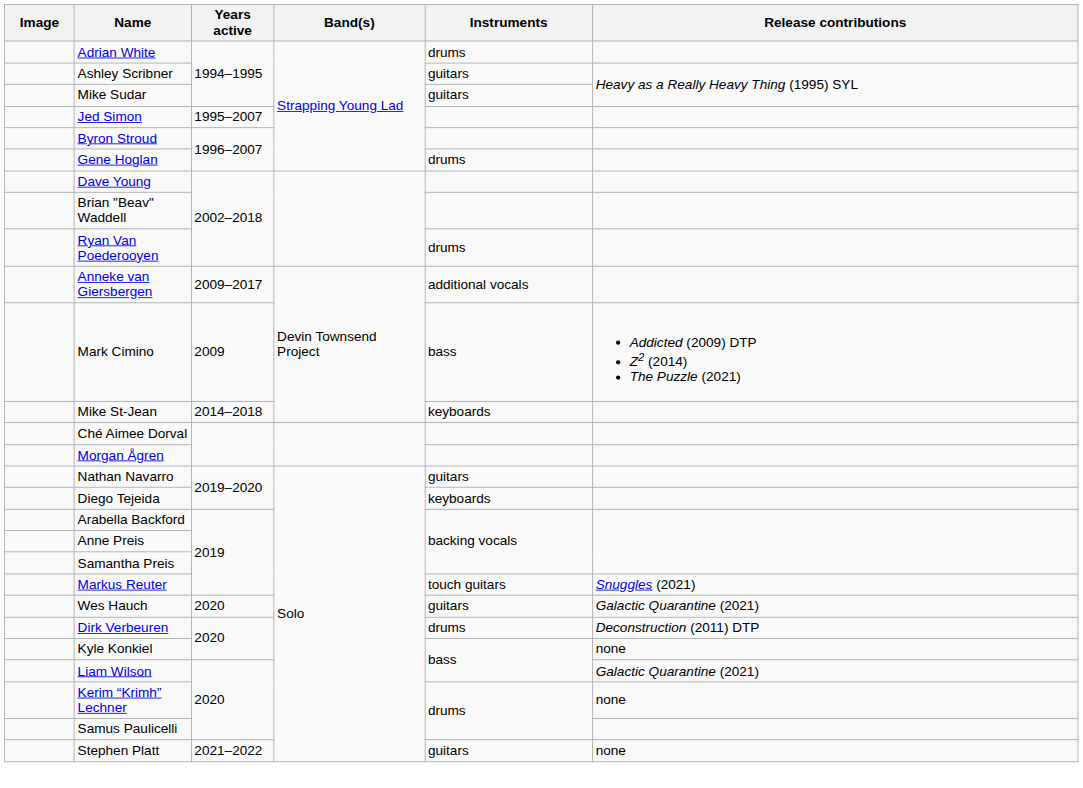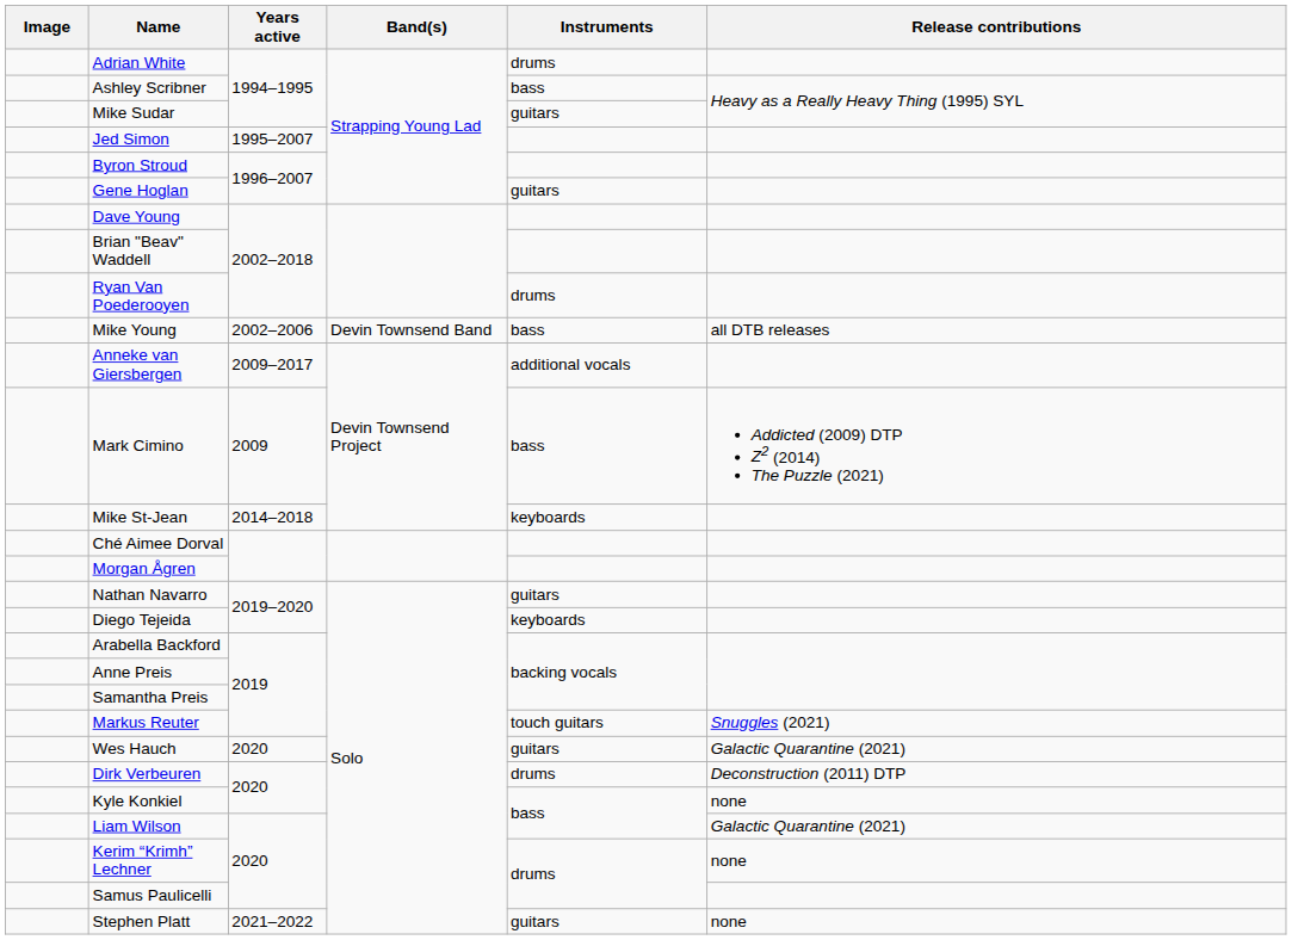 <table class="wikitable" width="100%" border="1">
 <tr>
 <th width="75">Image</th>
 <th width="130">Name</th>
 <th width="90">Years active</th>
 <th width="170">Band(s)</th>
 <th width="190">Instruments</th>
 <th>Release contributions</th>
 </tr>
 <tr>
 <td></td>
 <td><a href='#'>Adrian White</a></td>
 <td rowspan="3">1994–1995</td>
 <td rowspan="6"><a href='#'>Strapping Young Lad</a></td>
 <td>drums</td>
 <td></td>
 </tr>
 <tr>
 <td></td>
 <td>Ashley Scribner</td>
-<td>guitars</td>
+<td>bass</td>
 <td rowspan="2"><em>Heavy as a Really Heavy Thing</em> (1995) SYL</td>
 </tr>
 <tr>
 <td></td>
 <td>Mike Sudar</td>
 <td>guitars</td>
 </tr>
 <tr>
 <td></td>
 <td><a href='#'>Jed Simon</a></td>
 <td>1995–2007 </td>
 <td></td>
 <td></td>
 </tr>
 <tr>
 <td></td>
 <td><a href='#'>Byron Stroud</a></td>
 <td rowspan="2">1996–2007</td>
 <td></td>
 <td></td>
 </tr>
 <tr>
 <td></td>
 <td><a href='#'>Gene Hoglan</a></td>
-<td>drums</td>
+<td>guitars</td>
 <td></td>
 </tr>
 <tr>
 <td></td>
 <td><a href='#'>Dave Young</a></td>
 <td rowspan="3">2002–2018</td>
 <td rowspan="3"></td>
 <td></td>
 <td></td>
 </tr>
 <tr>
 <td></td>
 <td>Brian "Beav" Waddell</td>
 <td></td>
 <td></td>
 </tr>
 <tr>
 <td></td>
 <td><a href='#'>Ryan Van Poederooyen</a></td>
 <td>drums</td>
 <td></td>
+</tr>
+<tr>
+<td></td>
+<td>Mike Young</td>
+<td>2002–2006</td>
+<td>Devin Townsend Band</td>
+<td>bass</td>
+<td>all DTB releases</td>
 </tr>
 <tr>
 <td></td>
 <td><a href='#'>Anneke van Giersbergen</a></td>
 <td>2009–2017</td>
 <td rowspan="3">Devin Townsend Project</td>
 <td>additional vocals</td>
 <td></td>
 </tr>
 <tr>
 <td></td>
 <td>Mark Cimino</td>
 <td>2009</td>
 <td>bass</td>
 <td><br><ul><li><em>Addicted</em> (2009) DTP</li><li><em>Z<sup>2</sup></em> (2014)</li><li><em>The Puzzle</em> (2021)</li></ul></td>
 </tr>
 <tr>
 <td></td>
 <td>Mike St-Jean</td>
 <td>2014–2018</td>
 <td>keyboards</td>
 <td></td>
 </tr>
 <tr>
 <td></td>
 <td>Ché Aimee Dorval</td>
 <td rowspan="2"></td>
 <td rowspan="2"></td>
 <td></td>
 <td></td>
 </tr>
 <tr>
 <td></td>
 <td><a href='#'>Morgan Ågren</a></td>
 <td></td>
 <td></td>
 </tr>
 <tr>
 <td></td>
 <td>Nathan Navarro</td>
 <td rowspan="2">2019–2020</td>
 <td rowspan="13">Solo</td>
 <td>guitars</td>
 <td></td>
 </tr>
 <tr>
 <td></td>
 <td>Diego Tejeida</td>
 <td>keyboards</td>
 <td></td>
 </tr>
 <tr>
 <td></td>
 <td>Arabella Backford</td>
 <td rowspan="4">2019</td>
 <td rowspan="3">backing vocals</td>
 <td rowspan="3"></td>
 </tr>
 <tr>
 <td></td>
 <td>Anne Preis</td>
 </tr>
 <tr>
 <td></td>
 <td>Samantha Preis</td>
 </tr>
 <tr>
 <td></td>
 <td><a href='#'>Markus Reuter</a></td>
 <td>touch guitars</td>
 <td><em><a href='#'>Snuggles</a></em> (2021)</td>
 </tr>
 <tr>
 <td></td>
 <td>Wes Hauch</td>
 <td>2020</td>
 <td>guitars</td>
 <td><em>Galactic Quarantine</em> (2021)</td>
 </tr>
 <tr>
 <td></td>
 <td><a href='#'>Dirk Verbeuren</a></td>
 <td rowspan="2">2020 </td>
 <td>drums</td>
 <td><em>Deconstruction</em> (2011) DTP</td>
 </tr>
 <tr>
 <td></td>
 <td>Kyle Konkiel</td>
 <td rowspan="2">bass</td>
 <td>none</td>
 </tr>
 <tr>
 <td></td>
 <td><a href='#'>Liam Wilson</a></td>
 <td rowspan="3">2020</td>
 <td><em>Galactic Quarantine</em> (2021)</td>
 </tr>
 <tr>
 <td></td>
 <td><a href='#'>Kerim “Krimh” Lechner</a></td>
 <td rowspan="2">drums</td>
 <td>none</td>
 </tr>
 <tr>
 <td></td>
 <td>Samus Paulicelli</td>
 <td></td>
 </tr>
 <tr>
 <td></td>
 <td>Stephen Platt</td>
 <td>2021–2022</td>
 <td>guitars</td>
 <td>none</td>
 </tr>
 </table>
